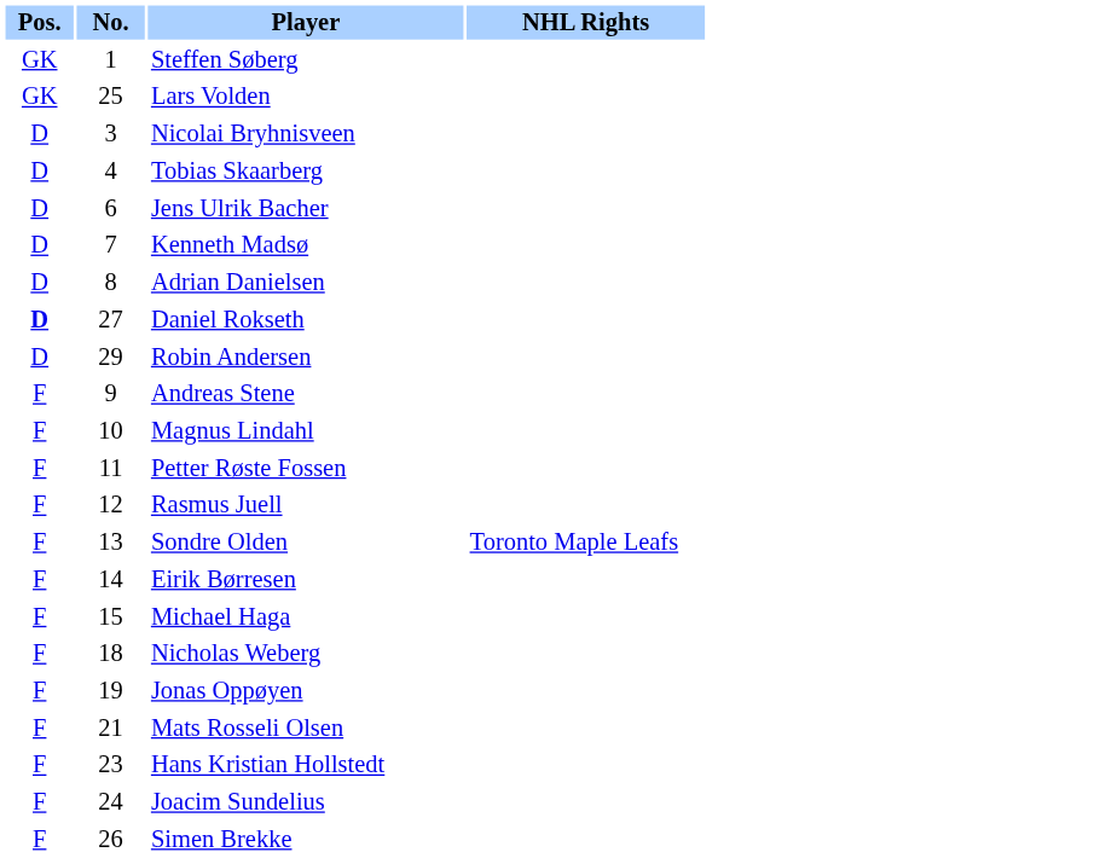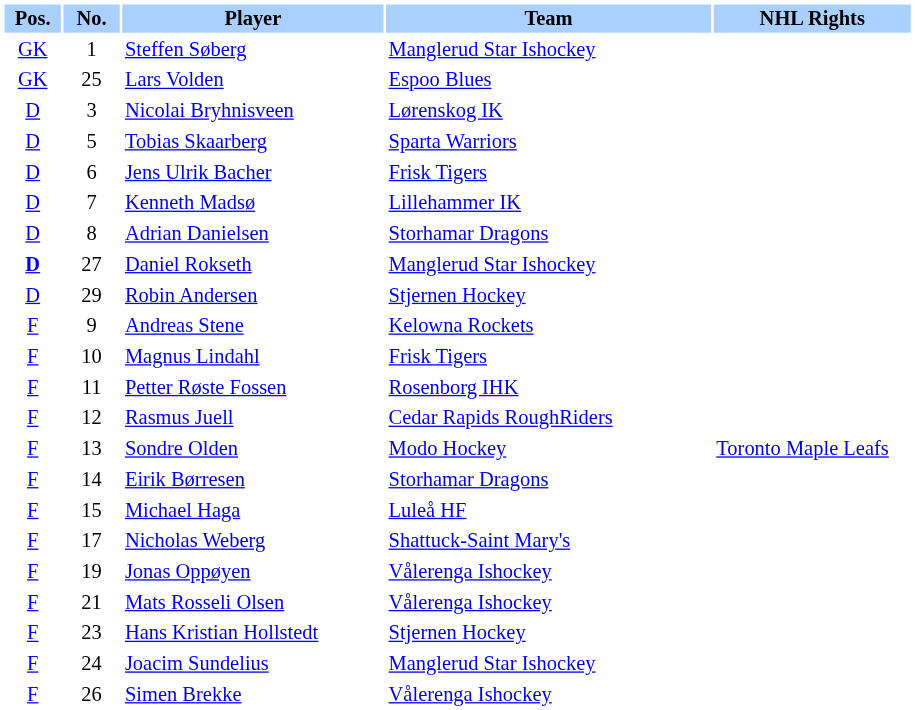 <table border="0" cellspacing="2" cellpadding="2">
 <tr bgcolor=AAD0FF>
 <th width=40>Pos.</th>
 <th width=40>No.</th>
 <th width=200>Player</th>
+<th width=250>Team</th>
 <th width=150>NHL Rights</th>
 </tr>
 <tr>
 <td style="text-align:center;"><a href='#'>GK</a></td>
 <td style="text-align:center;">1</td>
 <td><a href='#'>Steffen Søberg</a></td>
+<td> <a href='#'>Manglerud Star Ishockey</a></td>
 <td></td>
 </tr>
 <tr>
 <td style="text-align:center;"><a href='#'>GK</a></td>
 <td style="text-align:center;">25</td>
 <td><a href='#'>Lars Volden</a></td>
+<td> <a href='#'>Espoo Blues</a></td>
 <td></td>
 </tr>
 <tr>
 <td style="text-align:center;"><a href='#'>D</a></td>
 <td style="text-align:center;">3</td>
 <td><a href='#'>Nicolai Bryhnisveen</a></td>
+<td> <a href='#'>Lørenskog IK</a></td>
 <td></td>
 </tr>
 <tr>
 <td style="text-align:center;"><a href='#'>D</a></td>
-<td style="text-align:center;">4</td>
+<td style="text-align:center;">5</td>
 <td><a href='#'>Tobias Skaarberg</a></td>
+<td> <a href='#'>Sparta Warriors</a></td>
 <td></td>
 </tr>
 <tr>
 <td style="text-align:center;"><a href='#'>D</a></td>
 <td style="text-align:center;">6</td>
 <td><a href='#'>Jens Ulrik Bacher</a></td>
+<td> <a href='#'>Frisk Tigers</a></td>
 <td></td>
 </tr>
 <tr>
 <td style="text-align:center;"><a href='#'>D</a></td>
 <td style="text-align:center;">7</td>
 <td><a href='#'>Kenneth Madsø</a></td>
+<td> <a href='#'>Lillehammer IK</a></td>
 <td></td>
 </tr>
 <tr>
 <td style="text-align:center;"><a href='#'>D</a></td>
 <td style="text-align:center;">8</td>
 <td><a href='#'>Adrian Danielsen</a></td>
+<td> <a href='#'>Storhamar Dragons</a></td>
 <td></td>
 </tr>
 <tr>
 <td style="text-align:center;"><strong><a href='#'>D</a></strong></td>
 <td style="text-align:center;">27</td>
 <td><a href='#'>Daniel Rokseth</a></td>
+<td> <a href='#'>Manglerud Star Ishockey</a></td>
 <td></td>
 </tr>
 <tr>
 <td style="text-align:center;"><a href='#'>D</a></td>
 <td style="text-align:center;">29</td>
 <td><a href='#'>Robin Andersen</a></td>
+<td> <a href='#'>Stjernen Hockey</a></td>
 <td></td>
 </tr>
 <tr>
 <td style="text-align:center;"><a href='#'>F</a></td>
 <td style="text-align:center;">9</td>
 <td><a href='#'>Andreas Stene</a></td>
+<td> <a href='#'>Kelowna Rockets</a></td>
 <td></td>
 </tr>
 <tr>
 <td style="text-align:center;"><a href='#'>F</a></td>
 <td style="text-align:center;">10</td>
 <td><a href='#'>Magnus Lindahl</a></td>
+<td> <a href='#'>Frisk Tigers</a></td>
 <td></td>
 </tr>
 <tr>
 <td style="text-align:center;"><a href='#'>F</a></td>
 <td style="text-align:center;">11</td>
 <td><a href='#'>Petter Røste Fossen</a></td>
+<td> <a href='#'>Rosenborg IHK</a></td>
 <td></td>
 </tr>
 <tr>
 <td style="text-align:center;"><a href='#'>F</a></td>
 <td style="text-align:center;">12</td>
 <td><a href='#'>Rasmus Juell</a></td>
+<td> <a href='#'>Cedar Rapids RoughRiders</a></td>
 <td></td>
 </tr>
 <tr>
 <td style="text-align:center;"><a href='#'>F</a></td>
 <td style="text-align:center;">13</td>
 <td><a href='#'>Sondre Olden</a></td>
+<td> <a href='#'>Modo Hockey</a></td>
 <td><a href='#'>Toronto Maple Leafs</a></td>
 </tr>
 <tr>
 <td style="text-align:center;"><a href='#'>F</a></td>
 <td style="text-align:center;">14</td>
 <td><a href='#'>Eirik Børresen</a></td>
+<td> <a href='#'>Storhamar Dragons</a></td>
 <td></td>
 </tr>
 <tr>
 <td style="text-align:center;"><a href='#'>F</a></td>
 <td style="text-align:center;">15</td>
 <td><a href='#'>Michael Haga</a></td>
+<td> <a href='#'>Luleå HF</a></td>
 <td></td>
 </tr>
 <tr>
 <td style="text-align:center;"><a href='#'>F</a></td>
-<td style="text-align:center;">18</td>
+<td style="text-align:center;">17</td>
 <td><a href='#'>Nicholas Weberg</a></td>
+<td> <a href='#'>Shattuck-Saint Mary's</a></td>
 <td></td>
 </tr>
 <tr>
 <td style="text-align:center;"><a href='#'>F</a></td>
 <td style="text-align:center;">19</td>
 <td><a href='#'>Jonas Oppøyen</a></td>
+<td> <a href='#'>Vålerenga Ishockey</a></td>
 <td></td>
 </tr>
 <tr>
 <td style="text-align:center;"><a href='#'>F</a></td>
 <td style="text-align:center;">21</td>
 <td><a href='#'>Mats Rosseli Olsen</a></td>
+<td> <a href='#'>Vålerenga Ishockey</a></td>
 <td></td>
 </tr>
 <tr>
 <td style="text-align:center;"><a href='#'>F</a></td>
 <td style="text-align:center;">23</td>
 <td><a href='#'>Hans Kristian Hollstedt</a></td>
+<td> <a href='#'>Stjernen Hockey</a></td>
 <td></td>
 </tr>
 <tr>
 <td style="text-align:center;"><a href='#'>F</a></td>
 <td style="text-align:center;">24</td>
 <td><a href='#'>Joacim Sundelius</a></td>
+<td> <a href='#'>Manglerud Star Ishockey</a></td>
 <td></td>
 </tr>
 <tr>
 <td style="text-align:center;"><a href='#'>F</a></td>
 <td style="text-align:center;">26</td>
 <td><a href='#'>Simen Brekke</a></td>
+<td> <a href='#'>Vålerenga Ishockey</a></td>
 <td></td>
 </tr>
 </table>
